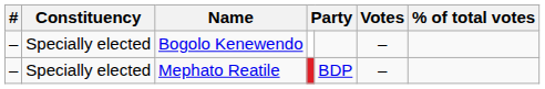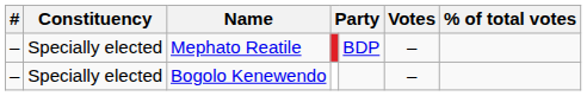 <table class="wikitable sortable">
 <tr>
 <th class="unsortable">#</th>
 <th>Constituency</th>
 <th>Name</th>
 <th colspan=2>Party</th>
 <th data-sort-type="number">Votes</th>
 <th data-sort-type="number">% of total votes</th>
 </tr>
 <tr>
 <td align="center">–</td>
 <td>Specially elected</td>
+<td><a href='#'>Mephato Reatile</a></td>
+<td style="background:#E11E26"></td>
+<td><a href='#'>BDP</a></td>
+<td align="center">–</td>
+<td align="center"></td>
+</tr>
+<tr>
+<td align="center">–</td>
+<td>Specially elected</td>
 <td><a href='#'>Bogolo Kenewendo</a></td>
 <td style="background:#FFFFFF"></td>
 <td></td>
 <td align="center">–</td>
 <td align="center"></td>
 </tr>
-<tr>
-<td align="center">–</td>
-<td>Specially elected</td>
-<td><a href='#'>Mephato Reatile</a></td>
-<td style="background:#E11E26"></td>
-<td><a href='#'>BDP</a></td>
-<td align="center">–</td>
-<td align="center"></td>
-</tr>
 </table>
